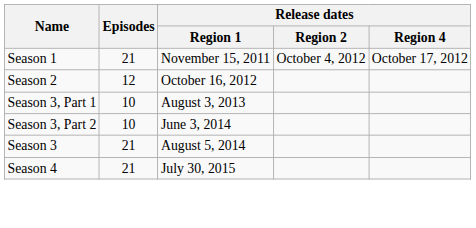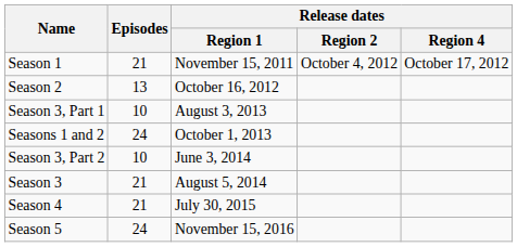 <table class="wikitable">
 <tr>
 <th rowspan="2">Name</th>
 <th rowspan="2">Episodes</th>
 <th colspan="3">Release dates</th>
 </tr>
 <tr>
 <th>Region 1</th>
 <th>Region 2</th>
 <th>Region 4</th>
 </tr>
 <tr>
 <td>Season 1</td>
 <td style="text-align:center;">21</td>
 <td>November 15, 2011</td>
 <td>October 4, 2012</td>
 <td>October 17, 2012</td>
 </tr>
 <tr>
 <td>Season 2</td>
-<td style="text-align:center;">12</td>
+<td style="text-align:center;">13</td>
 <td>October 16, 2012</td>
 <td></td>
 <td></td>
 </tr>
 <tr>
 <td>Season 3, Part 1</td>
 <td style="text-align:center;">10</td>
 <td>August 3, 2013</td>
+<td></td>
+<td></td>
+</tr>
+<tr>
+<td>Seasons 1 and 2</td>
+<td style="text-align:center;">24</td>
+<td>October 1, 2013</td>
 <td></td>
 <td></td>
 </tr>
 <tr>
 <td>Season 3, Part 2</td>
 <td style="text-align:center;">10</td>
 <td>June 3, 2014</td>
 <td></td>
 <td></td>
 </tr>
 <tr>
 <td>Season 3</td>
 <td style="text-align:center;">21</td>
 <td>August 5, 2014</td>
 <td></td>
 <td></td>
 </tr>
 <tr>
 <td>Season 4</td>
 <td style="text-align:center;">21</td>
 <td>July 30, 2015</td>
 <td></td>
 <td></td>
 </tr>
+<tr>
+<td>Season 5</td>
+<td style="text-align:center;">24</td>
+<td>November 15, 2016</td>
+<td></td>
+<td></td>
+</tr>
 </table>
